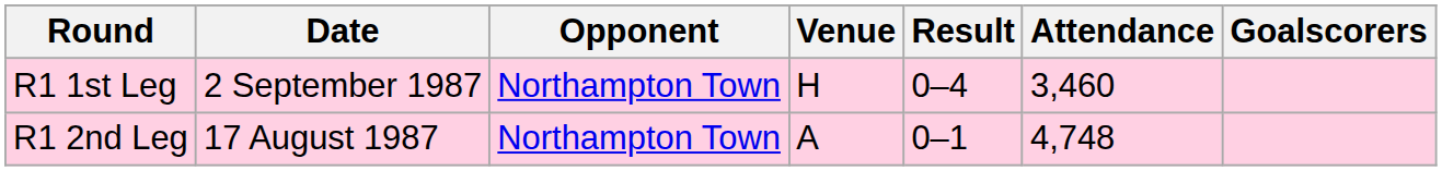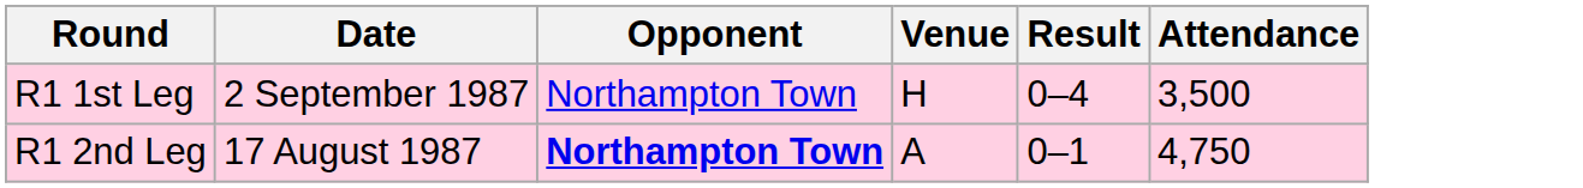 <table class="wikitable">
 <tr>
 <th>Round</th>
 <th>Date</th>
 <th>Opponent</th>
 <th>Venue</th>
 <th>Result</th>
 <th>Attendance</th>
-<th>Goalscorers</th>
 </tr>
 <tr style="background-color: #ffd0e3;">
 <td>R1 1st Leg</td>
 <td>2 September 1987</td>
 <td><a href='#'>Northampton Town</a></td>
 <td>H</td>
 <td>0–4</td>
-<td>3,460</td>
-<td></td>
+<td>3,500</td>
 </tr>
 <tr style="background-color: #ffd0e3;">
 <td>R1 2nd Leg</td>
 <td>17 August 1987</td>
-<td><a href='#'>Northampton Town</a></td>
+<td><strong><a href='#'>Northampton Town</a></strong></td>
 <td>A</td>
 <td>0–1</td>
-<td>4,748</td>
-<td></td>
+<td>4,750</td>
 </tr>
 </table>
